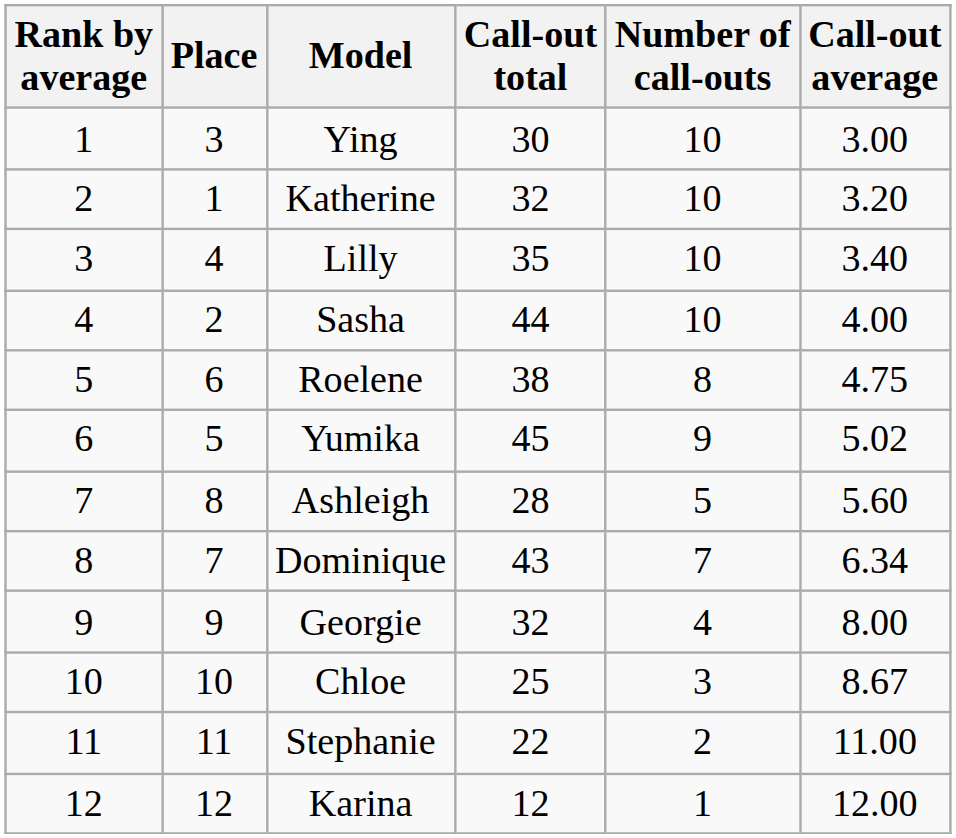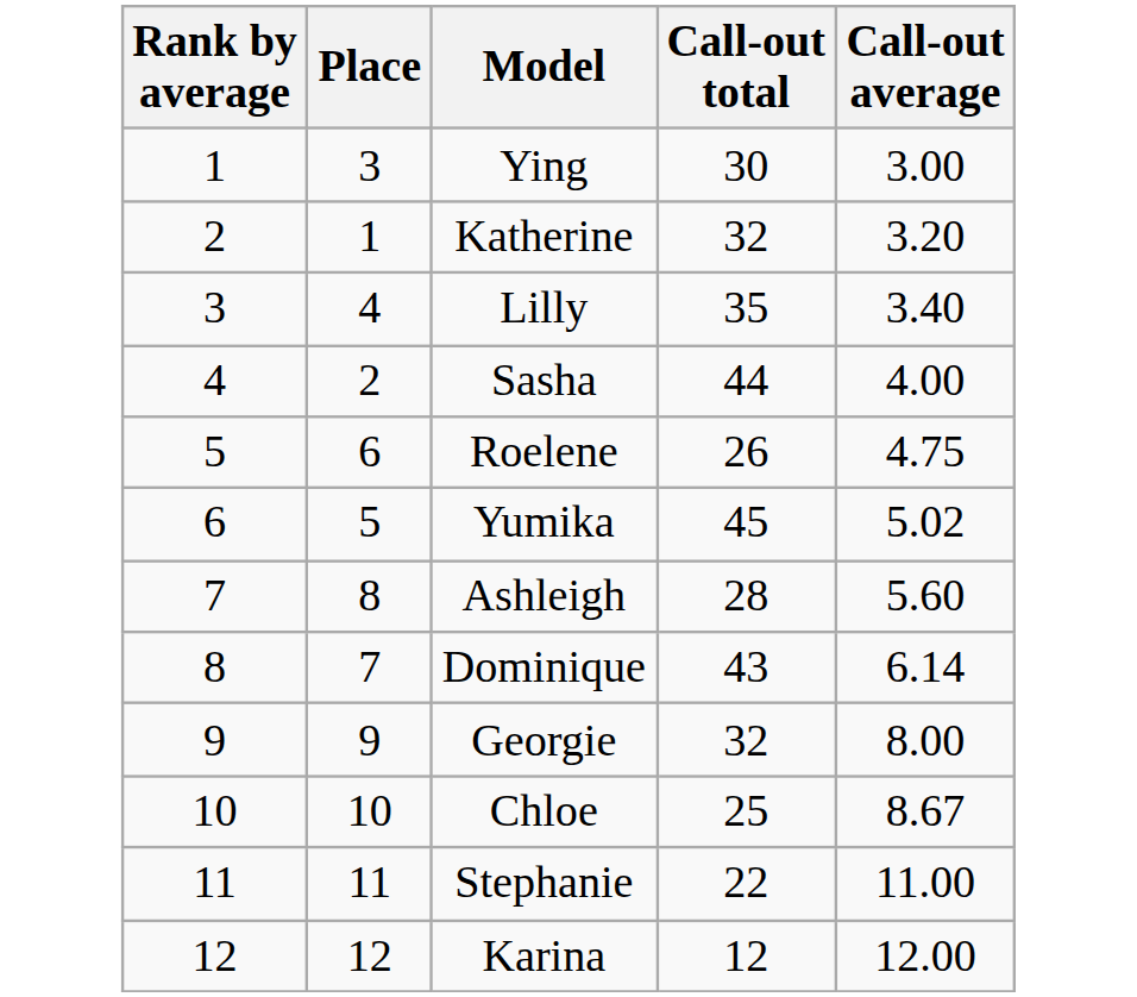 <table class="wikitable sortable" style="margin:auto; text-align:center; white-space:nowrap">
 <tr>
 <th>Rank by<br>average</th>
 <th>Place</th>
 <th>Model</th>
 <th>Call-out<br>total</th>
-<th>Number of<br>call-outs</th>
 <th>Call-out<br>average</th>
 </tr>
 <tr>
 <td>1</td>
 <td>3</td>
 <td>Ying</td>
 <td>30</td>
-<td>10</td>
 <td>3.00</td>
 </tr>
 <tr>
 <td>2</td>
 <td>1</td>
 <td>Katherine</td>
 <td>32</td>
-<td>10</td>
 <td>3.20</td>
 </tr>
 <tr>
 <td>3</td>
 <td>4</td>
 <td>Lilly</td>
 <td>35</td>
-<td>10</td>
 <td>3.40</td>
 </tr>
 <tr>
 <td>4</td>
 <td>2</td>
 <td>Sasha</td>
 <td>44</td>
-<td>10</td>
 <td>4.00</td>
 </tr>
 <tr>
 <td>5</td>
 <td>6</td>
 <td>Roelene</td>
-<td>38</td>
-<td>8</td>
+<td>26</td>
 <td>4.75</td>
 </tr>
 <tr>
 <td>6</td>
 <td>5</td>
 <td>Yumika</td>
 <td>45</td>
-<td>9</td>
 <td>5.02</td>
 </tr>
 <tr>
 <td>7</td>
 <td>8</td>
 <td>Ashleigh</td>
 <td>28</td>
-<td>5</td>
 <td>5.60</td>
 </tr>
 <tr>
 <td>8</td>
 <td>7</td>
 <td>Dominique</td>
 <td>43</td>
-<td>7</td>
-<td>6.34</td>
+<td>6.14</td>
 </tr>
 <tr>
 <td>9</td>
 <td>9</td>
 <td>Georgie</td>
 <td>32</td>
-<td>4</td>
 <td>8.00</td>
 </tr>
 <tr>
 <td>10</td>
 <td>10</td>
 <td>Chloe</td>
 <td>25</td>
-<td>3</td>
 <td>8.67</td>
 </tr>
 <tr>
 <td>11</td>
 <td>11</td>
 <td>Stephanie</td>
 <td>22</td>
-<td>2</td>
 <td>11.00</td>
 </tr>
 <tr>
 <td>12</td>
 <td>12</td>
 <td>Karina</td>
 <td>12</td>
-<td>1</td>
 <td>12.00</td>
 </tr>
 </table>
